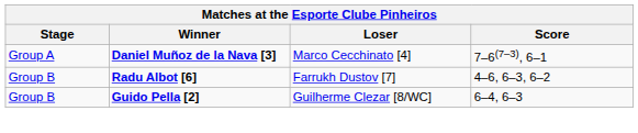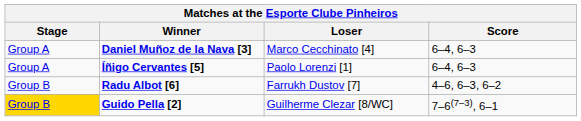 <table class="wikitable collapsible uncollapsed" border=1 style="margin: 1em auto;">
 <tr>
 <th colspan=4><strong>Matches at the <a href='#'>Esporte Clube Pinheiros</a></strong></th>
 </tr>
 <tr>
 <th width=125>Stage</th>
 <th width=225>Winner</th>
 <th width=225>Loser</th>
 <th width=200>Score</th>
 </tr>
 <tr>
 <td><a href='#'>Group A</a></td>
 <td><strong> <a href='#'>Daniel Muñoz de la Nava</a> [3]</strong></td>
 <td> <a href='#'>Marco Cecchinato</a> [4]</td>
-<td>7–6<sup>(7–3)</sup>, 6–1</td>
+<td>6–4, 6–3</td>
+</tr>
+<tr>
+<td><a href='#'>Group A</a></td>
+<td><strong> <a href='#'>Íñigo Cervantes</a> [5]</strong></td>
+<td> <a href='#'>Paolo Lorenzi</a> [1]</td>
+<td>6–4, 6–3</td>
 </tr>
 <tr>
 <td><a href='#'>Group B</a></td>
 <td><strong> <a href='#'>Radu Albot</a> [6]</strong></td>
 <td> <a href='#'>Farrukh Dustov</a> [7]</td>
 <td>4–6, 6–3, 6–2</td>
 </tr>
 <tr>
-<td><a href='#'>Group B</a></td>
+<td style="background: gold;"><a href='#'>Group B</a></td>
 <td><strong> <a href='#'>Guido Pella</a> [2]</strong></td>
 <td> <a href='#'>Guilherme Clezar</a> [8/WC]</td>
-<td>6–4, 6–3</td>
+<td>7–6<sup>(7–3)</sup>, 6–1</td>
 </tr>
 </table>
